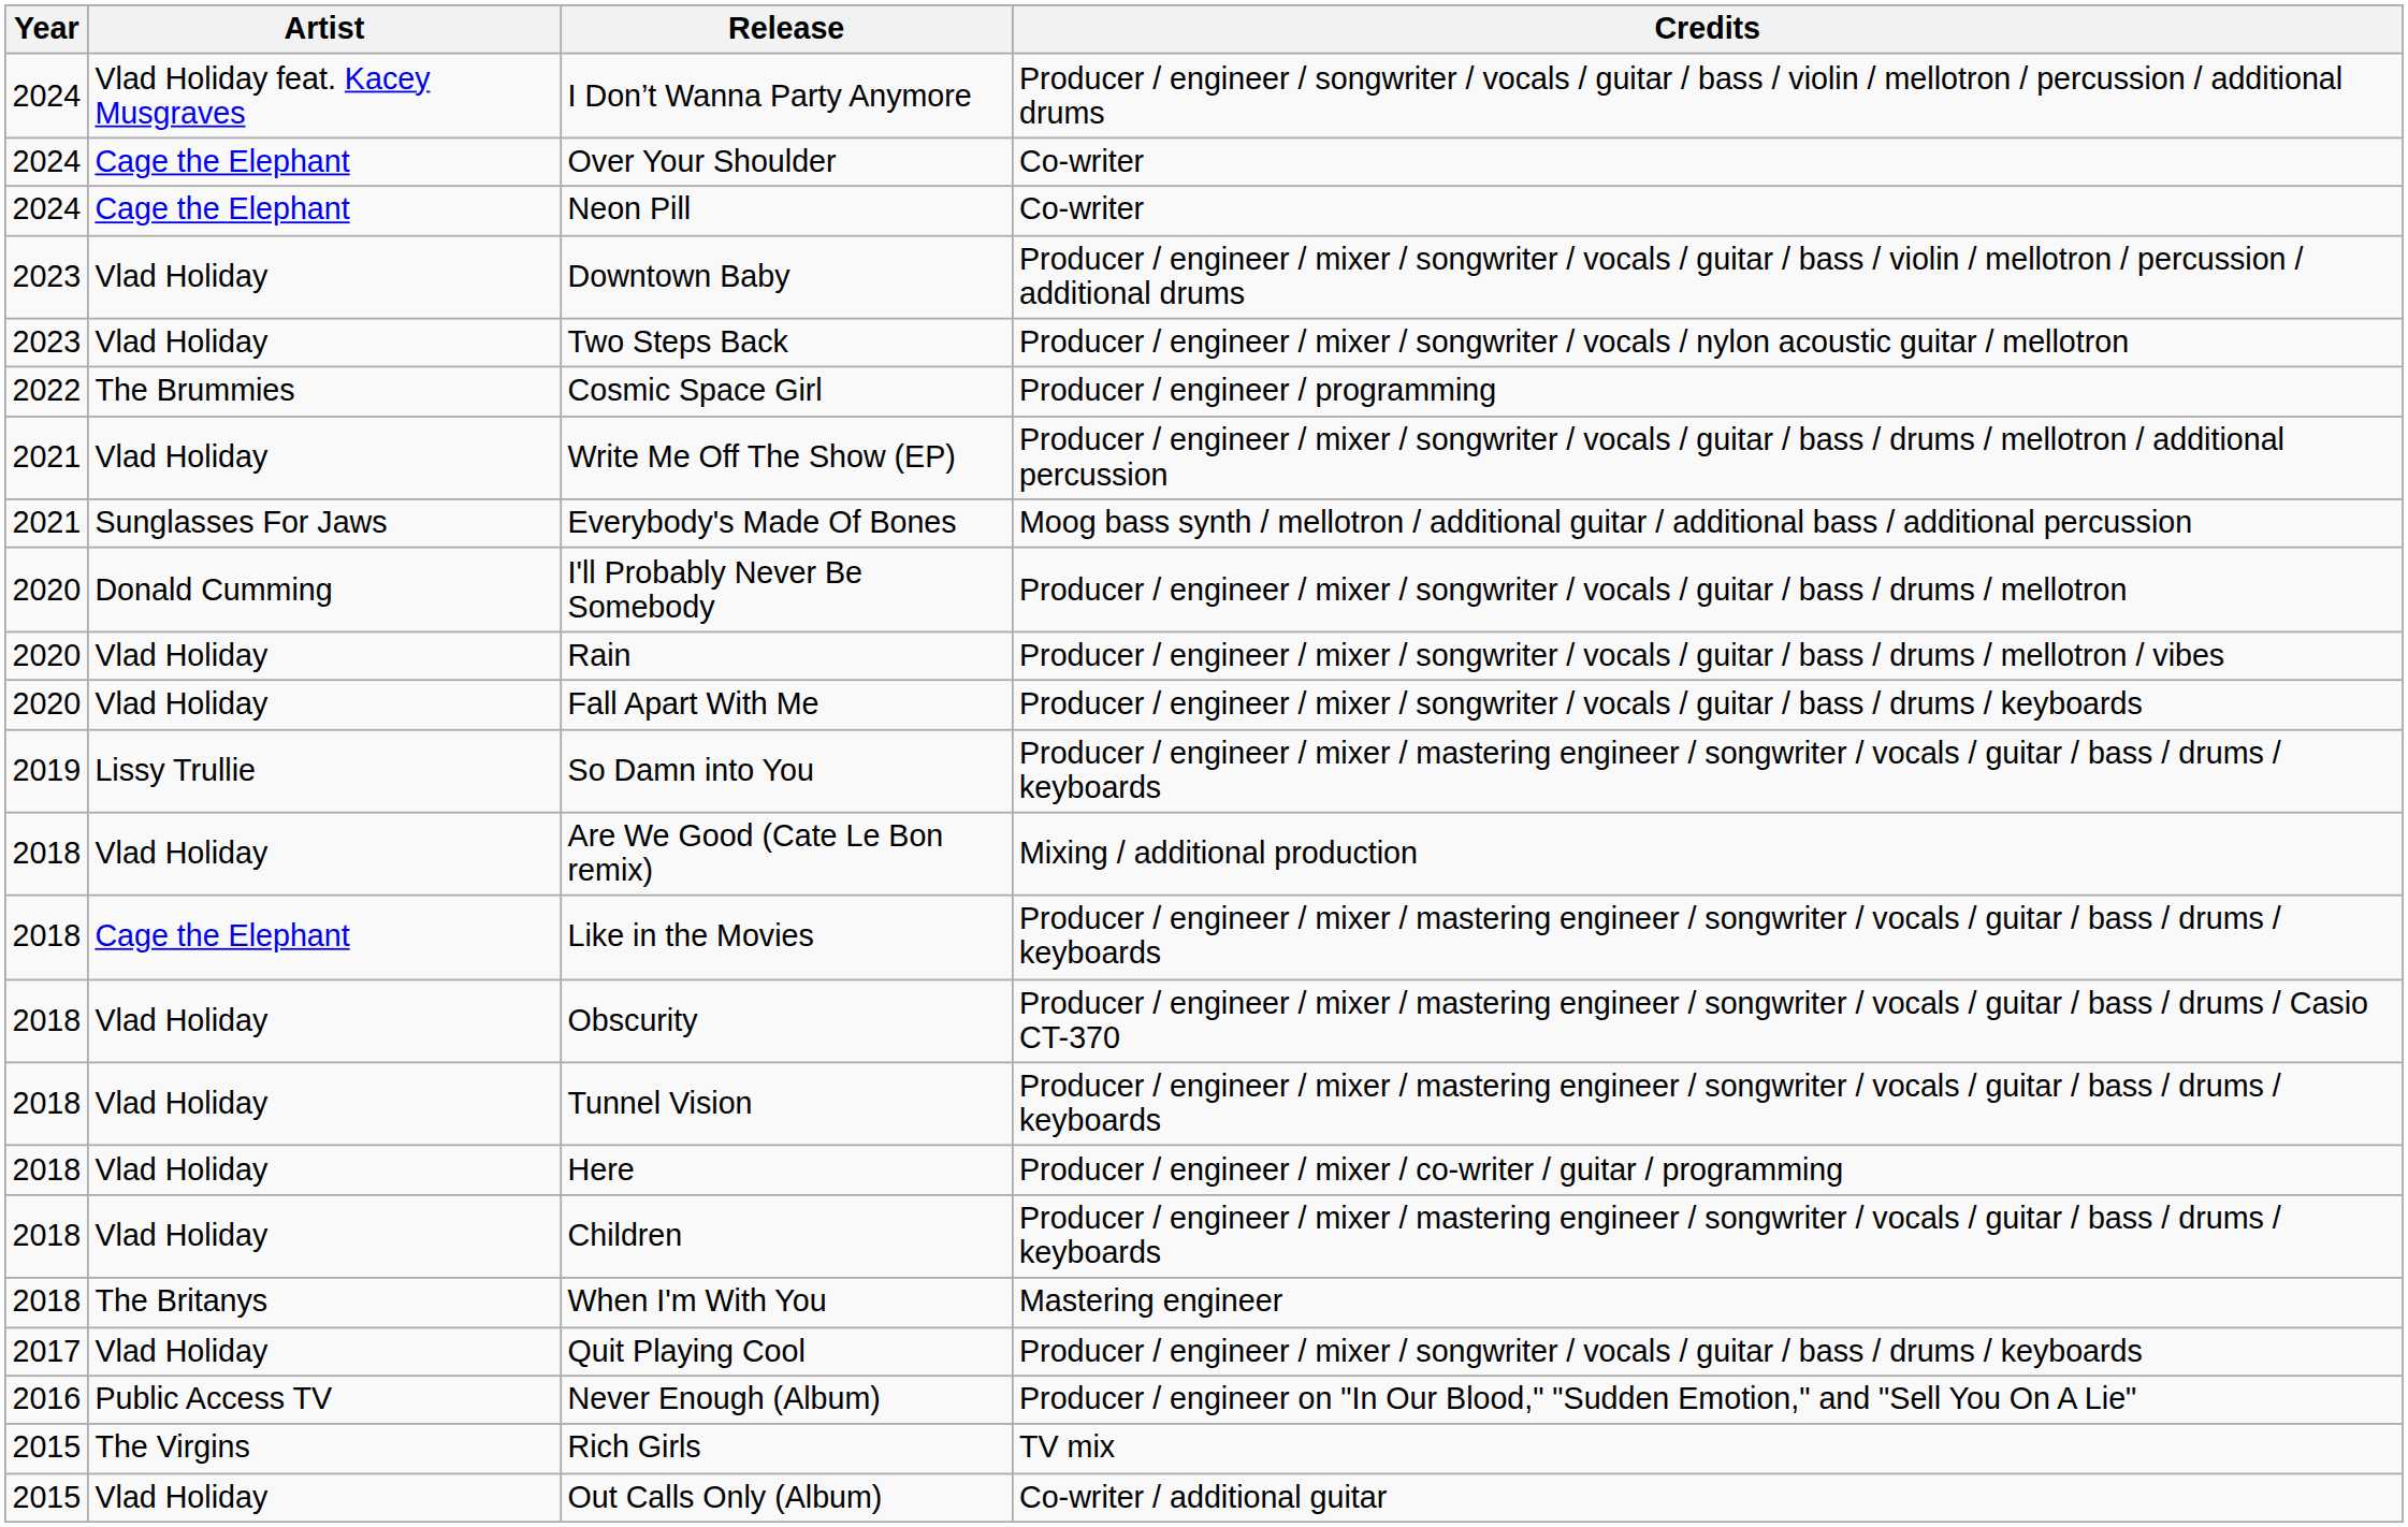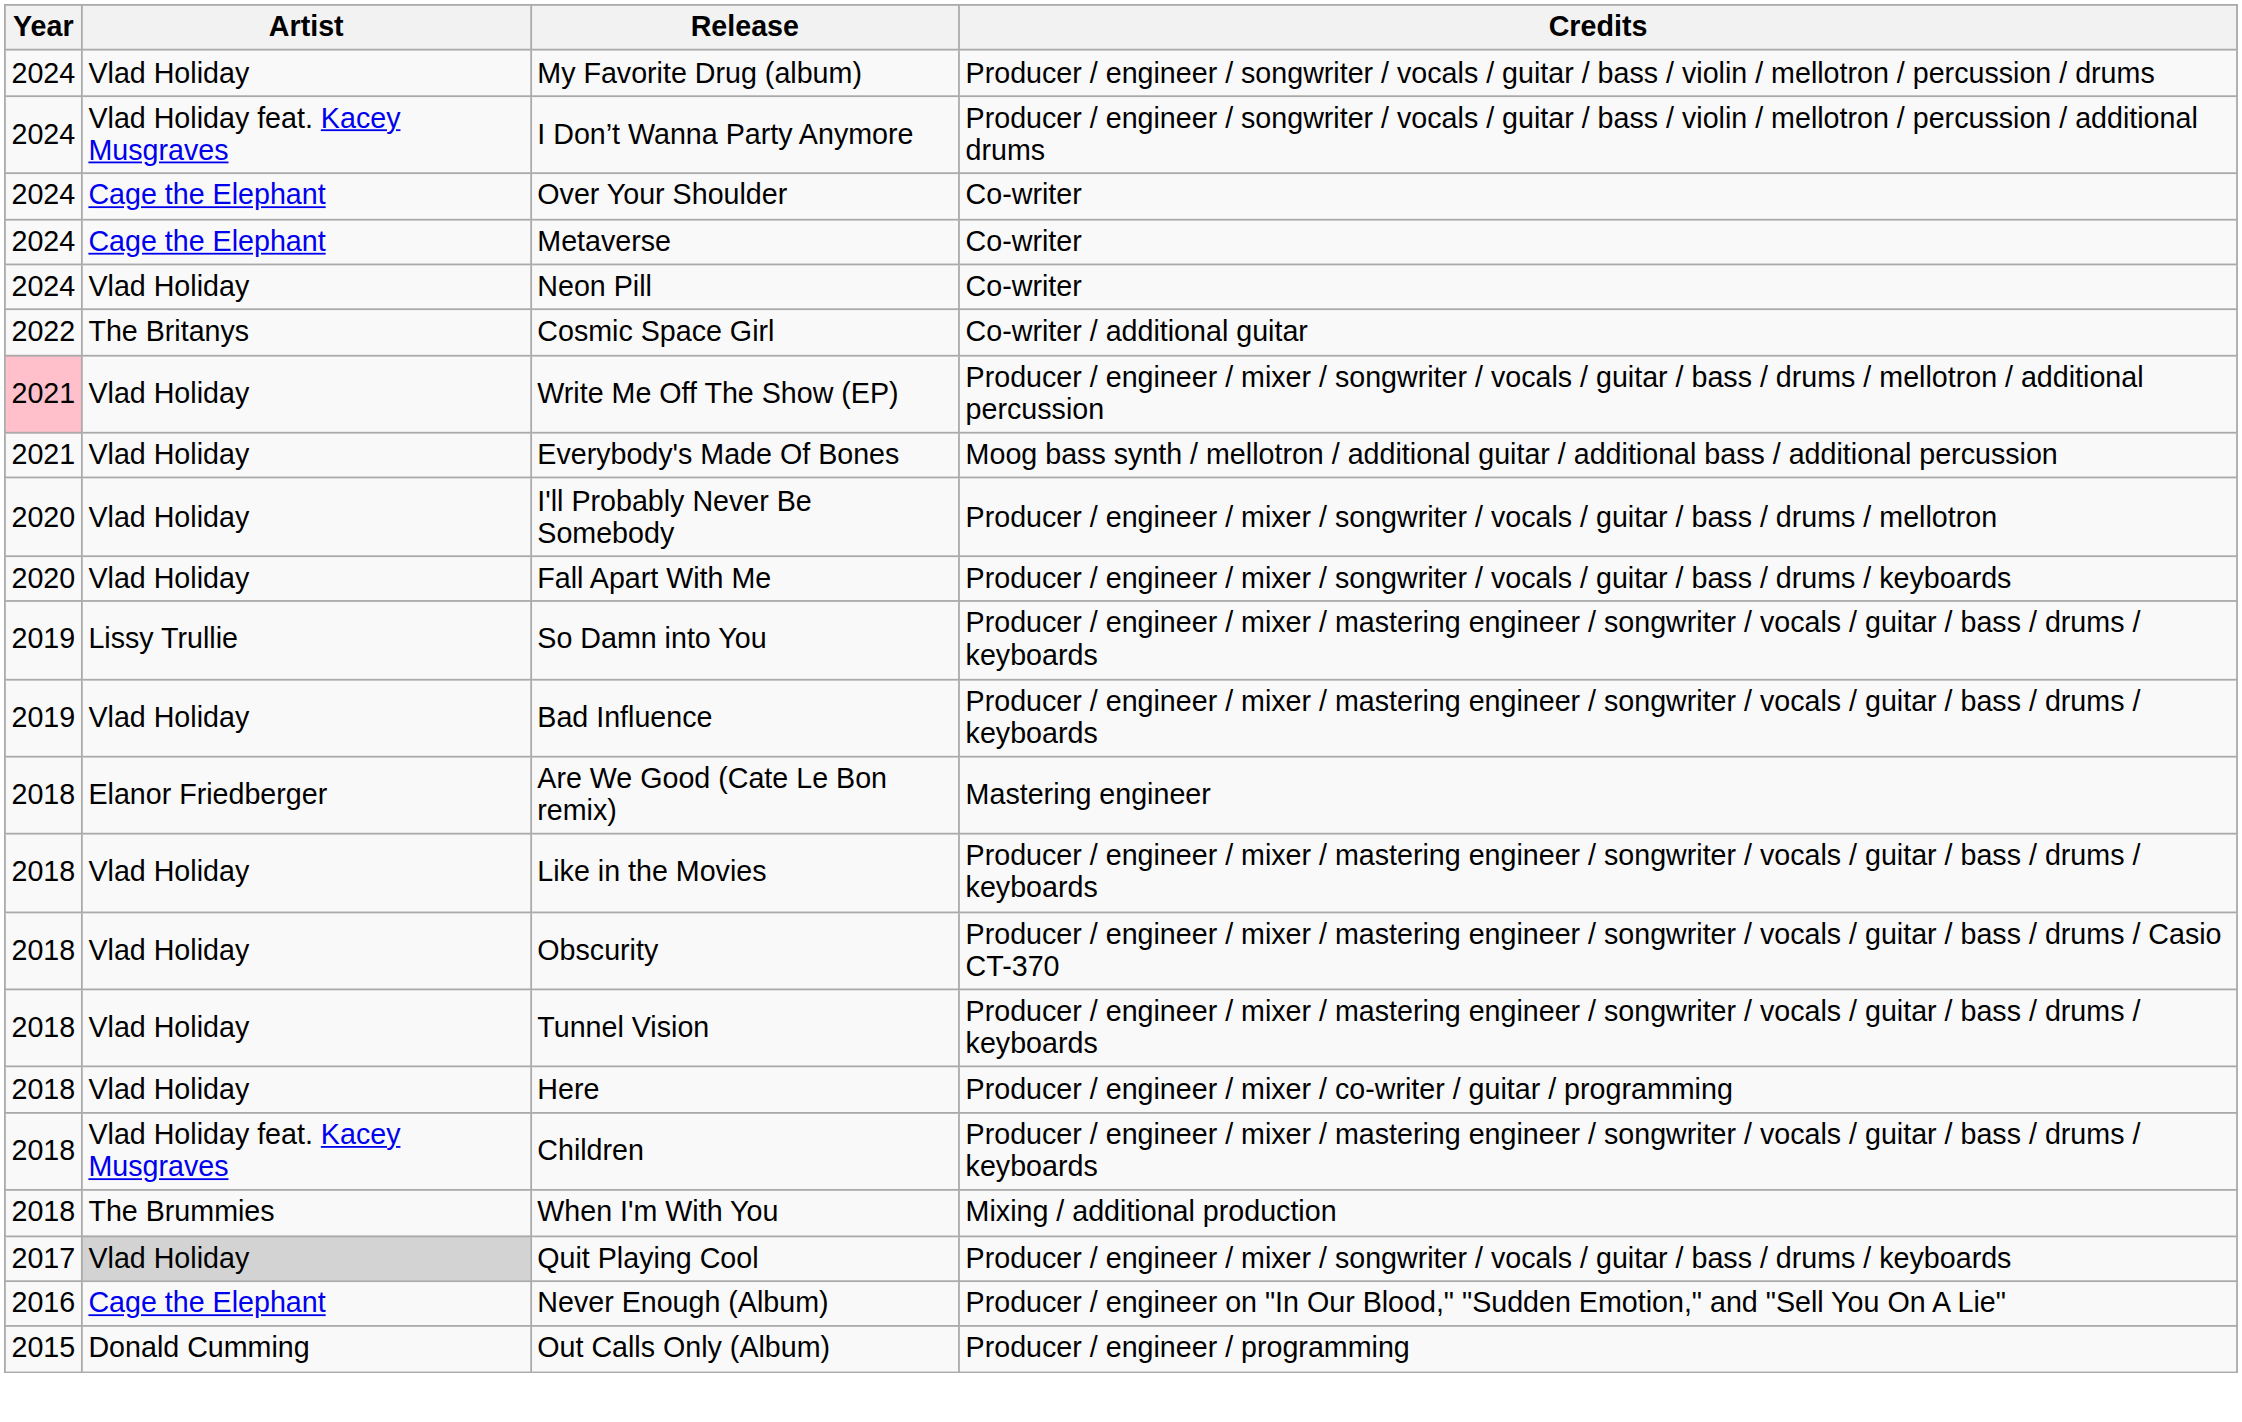 <table class="wikitable">
 <tr>
 <th>Year</th>
 <th>Artist</th>
 <th>Release</th>
 <th>Credits</th>
+</tr>
+<tr>
+<td>2024</td>
+<td>Vlad Holiday</td>
+<td>My Favorite Drug (album)</td>
+<td>Producer / engineer / songwriter / vocals / guitar / bass / violin / mellotron / percussion / drums</td>
 </tr>
 <tr>
 <td>2024</td>
 <td>Vlad Holiday feat. <a href='#'>Kacey Musgraves</a></td>
 <td>I Don’t Wanna Party Anymore</td>
 <td>Producer / engineer / songwriter / vocals / guitar / bass / violin / mellotron / percussion / additional drums</td>
 </tr>
 <tr>
 <td>2024</td>
 <td><a href='#'>Cage the Elephant</a></td>
 <td>Over Your Shoulder</td>
 <td>Co-writer</td>
 </tr>
 <tr>
 <td>2024</td>
 <td><a href='#'>Cage the Elephant</a></td>
+<td>Metaverse</td>
+<td>Co-writer</td>
+</tr>
+<tr>
+<td>2024</td>
+<td>Vlad Holiday</td>
 <td>Neon Pill</td>
 <td>Co-writer</td>
 </tr>
 <tr>
-<td>2023</td>
-<td>Vlad Holiday</td>
-<td>Downtown Baby</td>
-<td>Producer / engineer / mixer / songwriter / vocals / guitar / bass / violin / mellotron / percussion / additional drums</td>
+<td>2022</td>
+<td>The Britanys</td>
+<td>Cosmic Space Girl</td>
+<td>Co-writer / additional guitar</td>
 </tr>
 <tr>
-<td>2023</td>
-<td>Vlad Holiday</td>
-<td>Two Steps Back</td>
-<td>Producer / engineer / mixer / songwriter / vocals / nylon acoustic guitar / mellotron</td>
-</tr>
-<tr>
-<td>2022</td>
-<td>The Brummies</td>
-<td>Cosmic Space Girl</td>
-<td>Producer / engineer / programming</td>
-</tr>
-<tr>
-<td>2021</td>
+<td style="background: pink;">2021</td>
 <td>Vlad Holiday</td>
 <td>Write Me Off The Show (EP)</td>
 <td>Producer / engineer / mixer / songwriter / vocals / guitar / bass / drums / mellotron / additional percussion</td>
 </tr>
 <tr>
 <td>2021</td>
-<td>Sunglasses For Jaws</td>
+<td>Vlad Holiday</td>
 <td>Everybody's Made Of Bones</td>
 <td>Moog bass synth / mellotron / additional guitar / additional bass / additional percussion</td>
 </tr>
 <tr>
 <td>2020</td>
-<td>Donald Cumming</td>
+<td>Vlad Holiday</td>
 <td>I'll Probably Never Be Somebody</td>
 <td>Producer / engineer / mixer / songwriter / vocals / guitar / bass / drums / mellotron</td>
-</tr>
-<tr>
-<td>2020</td>
-<td>Vlad Holiday</td>
-<td>Rain</td>
-<td>Producer / engineer / mixer / songwriter / vocals / guitar / bass / drums / mellotron / vibes</td>
 </tr>
 <tr>
 <td>2020</td>
 <td>Vlad Holiday</td>
 <td>Fall Apart With Me</td>
 <td>Producer / engineer / mixer / songwriter / vocals / guitar / bass / drums / keyboards</td>
 </tr>
 <tr>
 <td>2019</td>
 <td>Lissy Trullie</td>
 <td>So Damn into You</td>
 <td>Producer / engineer / mixer / mastering engineer / songwriter / vocals / guitar / bass / drums / keyboards</td>
 </tr>
 <tr>
-<td>2018</td>
+<td>2019</td>
 <td>Vlad Holiday</td>
-<td>Are We Good (Cate Le Bon remix)</td>
-<td>Mixing / additional production</td>
+<td>Bad Influence</td>
+<td>Producer / engineer / mixer / mastering engineer / songwriter / vocals / guitar / bass / drums / keyboards</td>
 </tr>
 <tr>
 <td>2018</td>
-<td><a href='#'>Cage the Elephant</a></td>
+<td>Elanor Friedberger</td>
+<td>Are We Good (Cate Le Bon remix)</td>
+<td>Mastering engineer</td>
+</tr>
+<tr>
+<td>2018</td>
+<td>Vlad Holiday</td>
 <td>Like in the Movies</td>
 <td>Producer / engineer / mixer / mastering engineer / songwriter / vocals / guitar / bass / drums / keyboards</td>
 </tr>
 <tr>
 <td>2018</td>
 <td>Vlad Holiday</td>
 <td>Obscurity</td>
 <td>Producer / engineer / mixer / mastering engineer / songwriter / vocals / guitar / bass / drums / Casio CT-370</td>
 </tr>
 <tr>
 <td>2018</td>
 <td>Vlad Holiday</td>
 <td>Tunnel Vision</td>
 <td>Producer / engineer / mixer / mastering engineer / songwriter / vocals / guitar / bass / drums / keyboards</td>
 </tr>
 <tr>
 <td>2018</td>
 <td>Vlad Holiday</td>
 <td>Here</td>
 <td>Producer / engineer / mixer / co-writer / guitar / programming</td>
 </tr>
 <tr>
 <td>2018</td>
-<td>Vlad Holiday</td>
+<td>Vlad Holiday feat. <a href='#'>Kacey Musgraves</a></td>
 <td>Children</td>
 <td>Producer / engineer / mixer / mastering engineer / songwriter / vocals / guitar / bass / drums / keyboards</td>
 </tr>
 <tr>
 <td>2018</td>
-<td>The Britanys</td>
+<td>The Brummies</td>
 <td>When I'm With You</td>
-<td>Mastering engineer</td>
+<td>Mixing / additional production</td>
 </tr>
 <tr>
 <td>2017</td>
-<td>Vlad Holiday</td>
+<td style="background: lightgrey;">Vlad Holiday</td>
 <td>Quit Playing Cool</td>
 <td>Producer / engineer / mixer / songwriter / vocals / guitar / bass / drums / keyboards</td>
 </tr>
 <tr>
 <td>2016</td>
-<td>Public Access TV</td>
+<td><a href='#'>Cage the Elephant</a></td>
 <td>Never Enough (Album)</td>
 <td>Producer / engineer on "In Our Blood," "Sudden Emotion," and "Sell You On A Lie"</td>
 </tr>
 <tr>
 <td>2015</td>
-<td>The Virgins</td>
-<td>Rich Girls</td>
-<td>TV mix</td>
-</tr>
-<tr>
-<td>2015</td>
-<td>Vlad Holiday</td>
+<td>Donald Cumming</td>
 <td>Out Calls Only (Album)</td>
-<td>Co-writer / additional guitar</td>
+<td>Producer / engineer / programming</td>
 </tr>
 </table>
